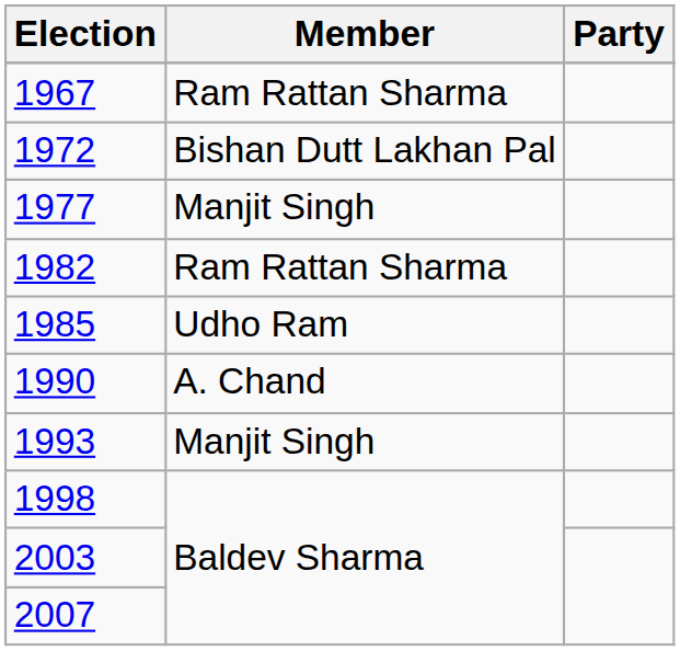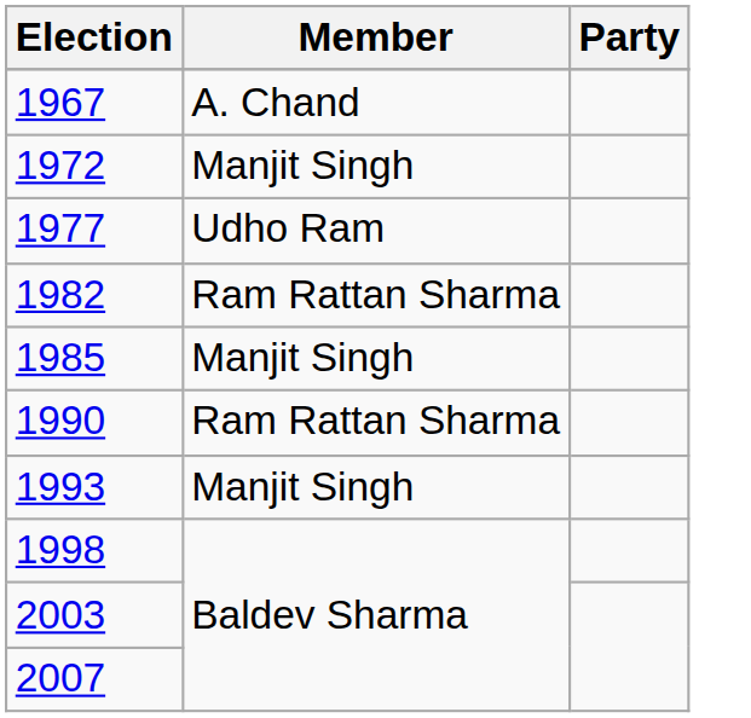 <table class="wikitable sortable">
 <tr>
 <th>Election</th>
 <th>Member</th>
 <th colspan=2>Party</th>
 </tr>
 <tr>
 </tr>
 <tr>
 <td><a href='#'>1967</a></td>
-<td>Ram Rattan Sharma</td>
+<td>A. Chand</td>
 <td></td>
 </tr>
 <tr>
 <td><a href='#'>1972</a></td>
-<td>Bishan Dutt Lakhan Pal</td>
+<td>Manjit Singh</td>
 </tr>
 <tr>
 <td><a href='#'>1977</a></td>
-<td>Manjit Singh</td>
+<td>Udho Ram</td>
 <td></td>
 </tr>
 <tr>
 <td><a href='#'>1982</a></td>
 <td>Ram Rattan Sharma</td>
 <td></td>
 </tr>
 <tr>
 <td><a href='#'>1985</a></td>
-<td>Udho Ram</td>
+<td>Manjit Singh</td>
 <td></td>
 </tr>
 <tr>
 <td><a href='#'>1990</a></td>
-<td>A. Chand</td>
+<td>Ram Rattan Sharma</td>
 <td></td>
 </tr>
 <tr>
 <td><a href='#'>1993</a></td>
 <td>Manjit Singh</td>
 <td></td>
 </tr>
 <tr>
 <td><a href='#'>1998</a></td>
 <td rowspan=3>Baldev Sharma</td>
 <td></td>
 </tr>
 <tr>
 <td><a href='#'>2003</a></td>
 </tr>
 <tr>
 <td><a href='#'>2007</a></td>
 </tr>
 </table>
